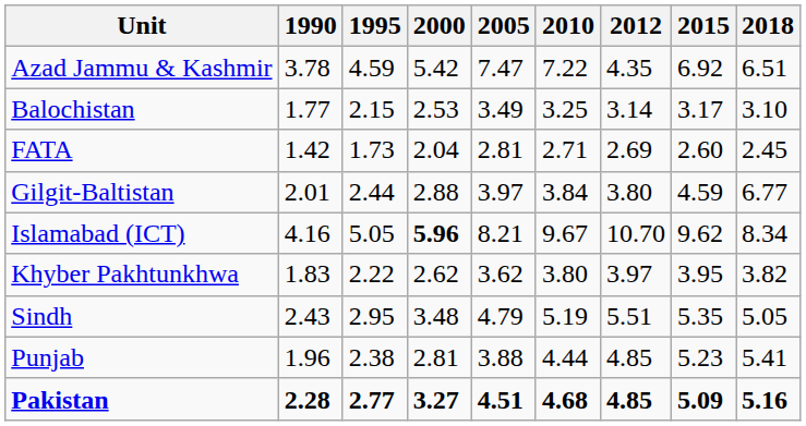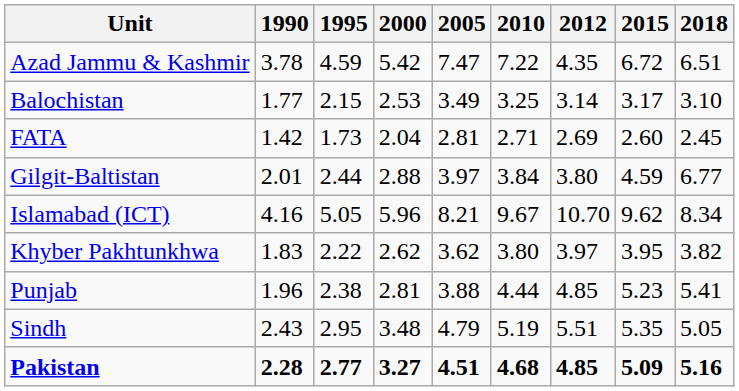 <table class="wikitable sortable">
 <tr>
 <th>Unit</th>
 <th>1990</th>
 <th>1995</th>
 <th>2000</th>
 <th>2005</th>
 <th>2010</th>
 <th>2012</th>
 <th>2015</th>
 <th>2018</th>
 </tr>
 <tr>
 <td><a href='#'>Azad Jammu & Kashmir</a></td>
 <td>3.78</td>
 <td>4.59 </td>
 <td>5.42 </td>
 <td>7.47 </td>
 <td>7.22 </td>
 <td>4.35 </td>
-<td>6.92 </td>
+<td>6.72 </td>
 <td>6.51 </td>
 </tr>
 <tr>
 <td><a href='#'>Balochistan</a></td>
 <td>1.77</td>
 <td>2.15 </td>
 <td>2.53 </td>
 <td>3.49 </td>
 <td>3.25 </td>
 <td>3.14 </td>
 <td>3.17 </td>
 <td>3.10 </td>
 </tr>
 <tr>
 <td><a href='#'>FATA</a></td>
 <td>1.42</td>
 <td>1.73 </td>
 <td>2.04 </td>
 <td>2.81 </td>
 <td>2.71 </td>
 <td>2.69 </td>
 <td>2.60 </td>
 <td>2.45 </td>
 </tr>
 <tr>
 <td><a href='#'>Gilgit-Baltistan</a></td>
 <td>2.01</td>
 <td>2.44 </td>
 <td>2.88 </td>
 <td>3.97 </td>
 <td>3.84 </td>
 <td>3.80 </td>
 <td>4.59 </td>
 <td>6.77 </td>
 </tr>
 <tr>
 <td><a href='#'>Islamabad (ICT)</a></td>
 <td>4.16</td>
 <td>5.05 </td>
-<td><strong>5.96 </strong></td>
+<td>5.96 </td>
 <td>8.21 </td>
 <td>9.67 </td>
 <td>10.70 </td>
 <td>9.62 </td>
 <td>8.34 </td>
 </tr>
 <tr>
 <td><a href='#'>Khyber Pakhtunkhwa</a></td>
 <td>1.83</td>
 <td>2.22 </td>
 <td>2.62 </td>
 <td>3.62 </td>
 <td>3.80 </td>
 <td>3.97 </td>
 <td>3.95 </td>
 <td>3.82 </td>
 </tr>
 <tr>
+<td><a href='#'>Punjab</a></td>
+<td>1.96</td>
+<td>2.38 </td>
+<td>2.81 </td>
+<td>3.88 </td>
+<td>4.44 </td>
+<td>4.85 </td>
+<td>5.23 </td>
+<td>5.41 </td>
+</tr>
+<tr>
 <td><a href='#'>Sindh</a></td>
 <td>2.43</td>
 <td>2.95 </td>
 <td>3.48 </td>
 <td>4.79 </td>
 <td>5.19 </td>
 <td>5.51 </td>
 <td>5.35 </td>
 <td>5.05 </td>
-</tr>
-<tr>
-<td><a href='#'>Punjab</a></td>
-<td>1.96</td>
-<td>2.38 </td>
-<td>2.81 </td>
-<td>3.88 </td>
-<td>4.44 </td>
-<td>4.85 </td>
-<td>5.23 </td>
-<td>5.41 </td>
 </tr>
 <tr>
 <td><strong><a href='#'>Pakistan</a></strong></td>
 <td><strong>2.28</strong></td>
 <td><strong>2.77</strong> </td>
 <td><strong>3.27</strong> </td>
 <td><strong>4.51</strong> </td>
 <td><strong>4.68</strong> </td>
 <td><strong>4.85</strong> </td>
 <td><strong>5.09</strong> </td>
 <td><strong>5.16</strong> </td>
 </tr>
 </table>
